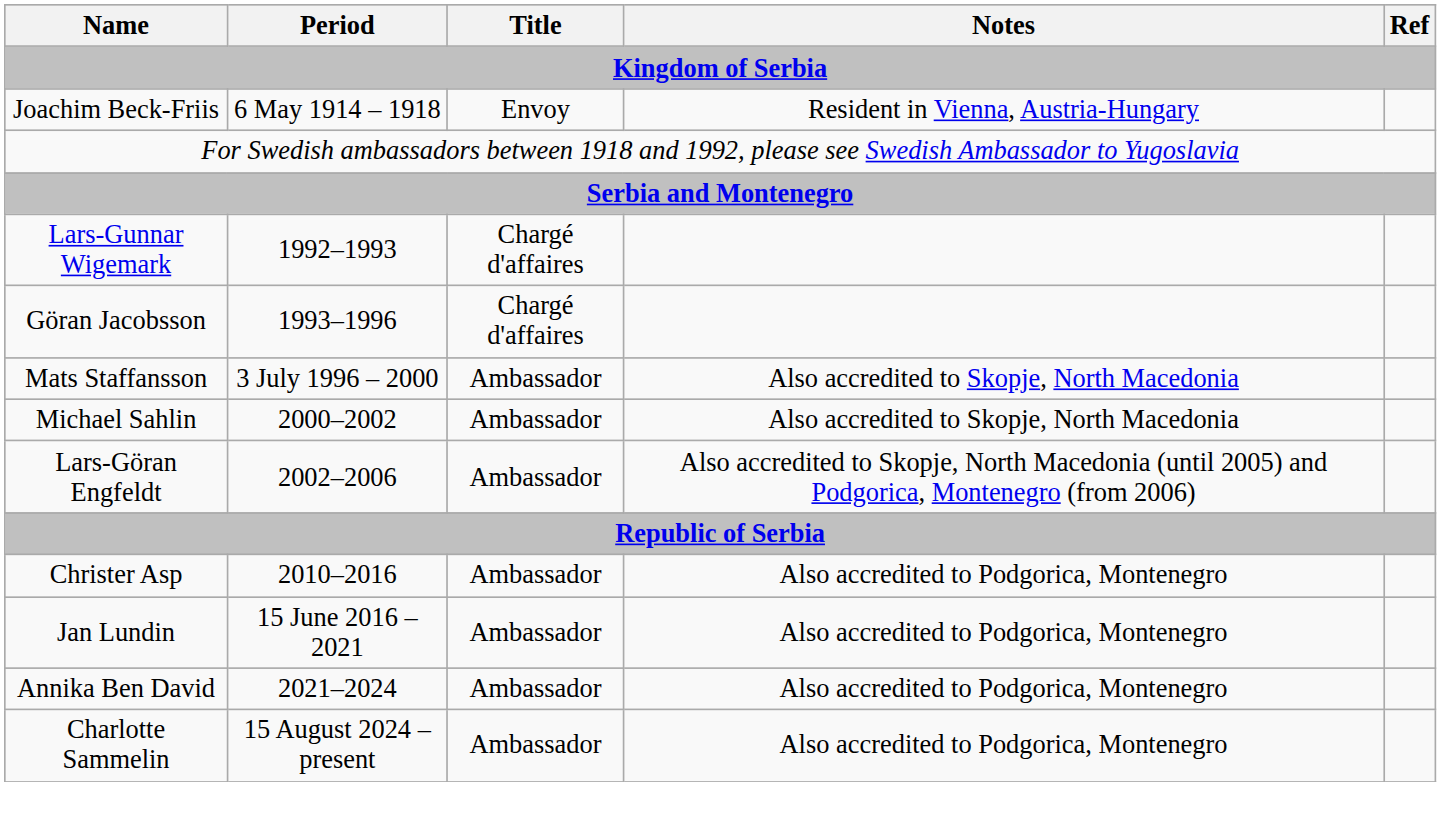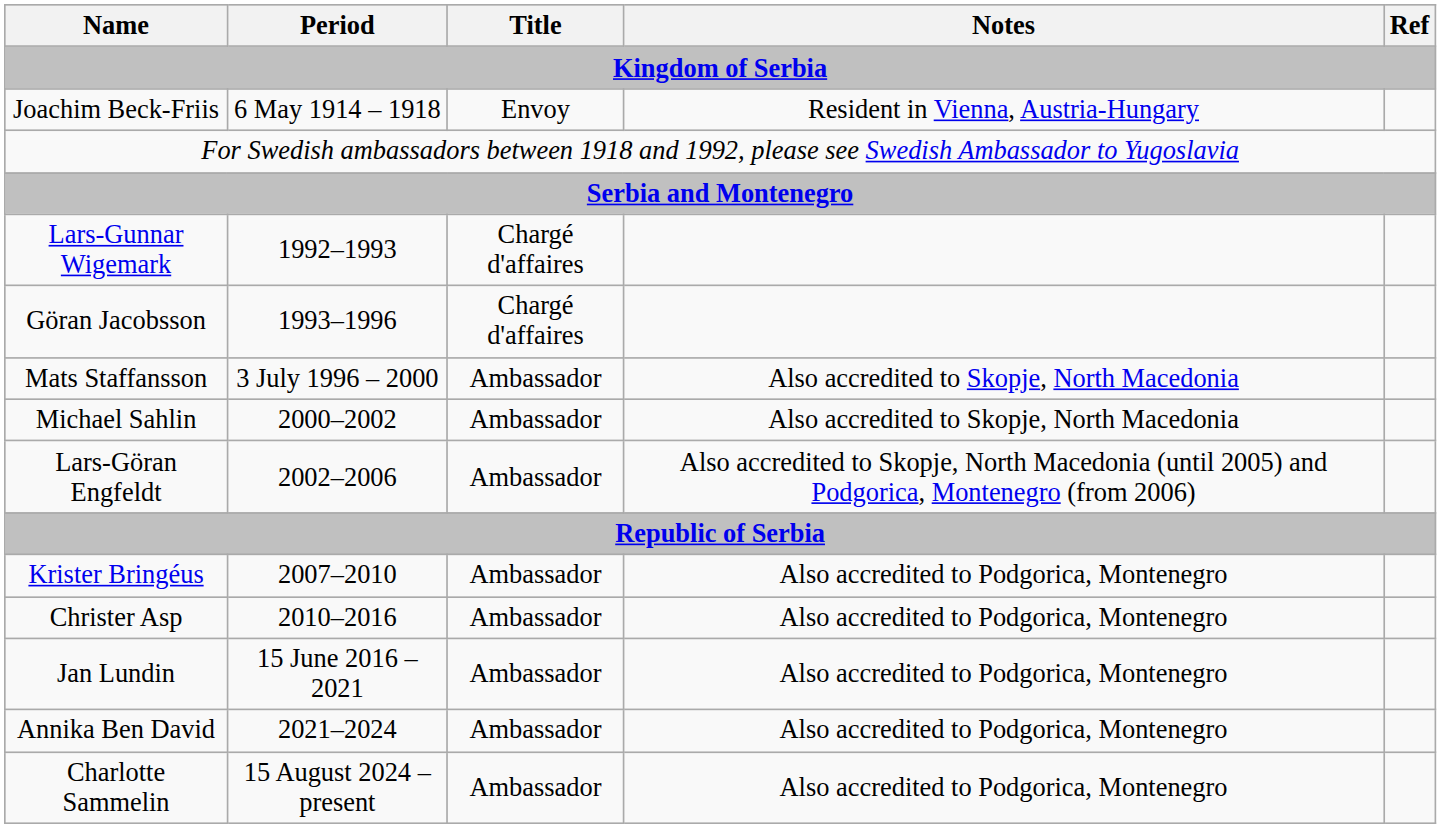 <table class="wikitable" style="text-align:center;">
 <tr>
 <th>Name</th>
 <th>Period</th>
 <th>Title</th>
 <th>Notes</th>
 <th>Ref</th>
 </tr>
 <tr>
 <td colspan="5" style="background: silver;"><strong><a href='#'>Kingdom of Serbia</a></strong></td>
 </tr>
 <tr>
 <td>Joachim Beck-Friis</td>
 <td>6 May 1914 – 1918</td>
 <td>Envoy</td>
 <td>Resident in <a href='#'>Vienna</a>, <a href='#'>Austria-Hungary</a></td>
 <td></td>
 </tr>
 <tr>
 <td colspan="5" style="background: ;"><em>For Swedish ambassadors between 1918 and 1992, please see <a href='#'>Swedish Ambassador to Yugoslavia</a></em></td>
 </tr>
 <tr>
 <td colspan="5" style="background: silver;"><strong><a href='#'>Serbia and Montenegro</a></strong></td>
 </tr>
 <tr>
 <td><a href='#'>Lars-Gunnar Wigemark</a></td>
 <td>1992–1993</td>
 <td>Chargé d'affaires</td>
 <td></td>
 <td></td>
 </tr>
 <tr>
 <td>Göran Jacobsson</td>
 <td>1993–1996</td>
 <td>Chargé d'affaires</td>
 <td></td>
 <td></td>
 </tr>
 <tr>
 <td>Mats Staffansson</td>
 <td>3 July 1996 – 2000</td>
 <td>Ambassador</td>
 <td>Also accredited to <a href='#'>Skopje</a>, <a href='#'>North Macedonia</a></td>
 <td></td>
 </tr>
 <tr>
 <td>Michael Sahlin</td>
 <td>2000–2002</td>
 <td>Ambassador</td>
 <td>Also accredited to Skopje, North Macedonia</td>
 <td></td>
 </tr>
 <tr>
 <td>Lars-Göran Engfeldt</td>
 <td>2002–2006</td>
 <td>Ambassador</td>
 <td>Also accredited to Skopje, North Macedonia (until 2005) and <a href='#'>Podgorica</a>, <a href='#'>Montenegro</a> (from 2006)</td>
 <td></td>
 </tr>
 <tr>
 <td colspan="5" style="background: silver;"><strong><a href='#'>Republic of Serbia</a></strong></td>
 </tr>
 <tr>
+<td><a href='#'>Krister Bringéus</a></td>
+<td>2007–2010</td>
+<td>Ambassador</td>
+<td>Also accredited to Podgorica, Montenegro</td>
+<td></td>
+</tr>
+<tr>
 <td>Christer Asp</td>
 <td>2010–2016</td>
 <td>Ambassador</td>
 <td>Also accredited to Podgorica, Montenegro</td>
 <td></td>
 </tr>
 <tr>
 <td>Jan Lundin</td>
 <td>15 June 2016 – 2021</td>
 <td>Ambassador</td>
 <td>Also accredited to Podgorica, Montenegro</td>
 <td></td>
 </tr>
 <tr>
 <td>Annika Ben David</td>
 <td>2021–2024</td>
 <td>Ambassador</td>
 <td>Also accredited to Podgorica, Montenegro</td>
 <td></td>
 </tr>
 <tr>
 <td>Charlotte Sammelin</td>
 <td>15 August 2024 – present</td>
 <td>Ambassador</td>
 <td>Also accredited to Podgorica, Montenegro</td>
 <td></td>
 </tr>
 </table>
